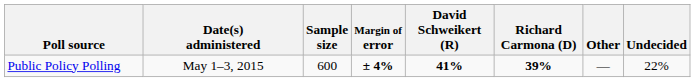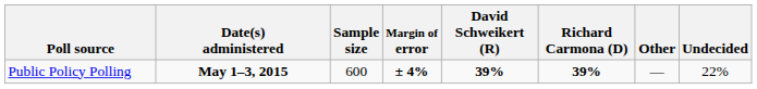 <table class="wikitable">
 <tr valign= bottom>
 <th style="width:160px;">Poll source</th>
 <th style="width:185px;">Date(s)<br>administered</th>
 <th class=small>Sample<br>size</th>
 <th><small>Margin of</small><br>error</th>
 <th style="width:100px;">David<br>Schweikert (R)</th>
 <th style="width:100px;">Richard<br>Carmona (D)</th>
 <th>Other</th>
 <th>Undecided</th>
 </tr>
 <tr>
 <td><a href='#'>Public Policy Polling</a></td>
-<td align=center>May 1–3, 2015</td>
+<td align=center><strong>May 1–3, 2015</strong></td>
 <td align=center>600</td>
 <td align=center><strong>± 4%</strong></td>
-<td align=center><strong>41%</strong></td>
+<td align=center><strong>39%</strong></td>
 <td align=center><strong>39%</strong></td>
 <td align=center>—</td>
 <td align=center>22%</td>
 </tr>
 </table>
